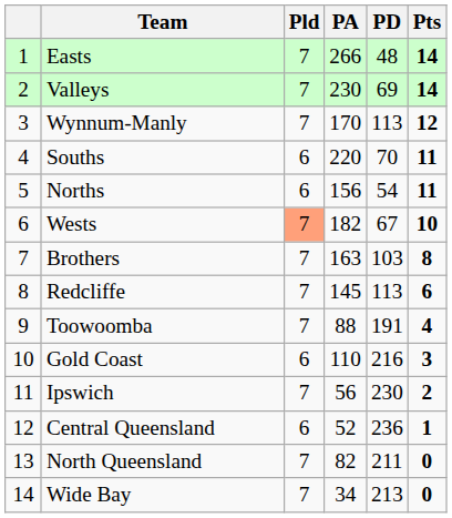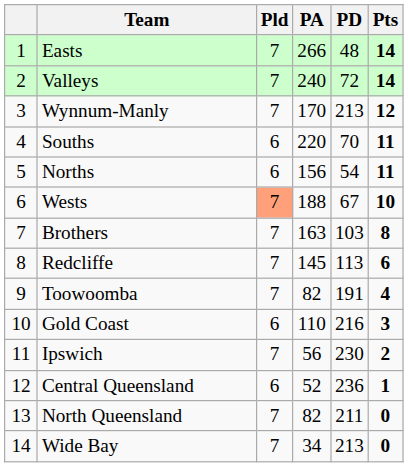 <table class="wikitable" style="text-align:center;">
 <tr>
 <th style="width:20px;"></th>
 <th width="175">Team</th>
 <th style="width:20px;">Pld</th>
 <th style="width:20px;">PA</th>
 <th style="width:20px;">PD</th>
 <th style="width:20px;"><strong>Pts</strong></th>
 </tr>
 <tr style="background:#cfc;">
 <td>1</td>
 <td style="text-align:left;"> Easts</td>
 <td>7</td>
 <td>266</td>
 <td>48</td>
 <td><strong>14</strong></td>
 </tr>
 <tr style="background:#cfc;">
 <td>2</td>
 <td style="text-align:left;"> Valleys</td>
 <td>7</td>
-<td>230</td>
-<td>69</td>
+<td>240</td>
+<td>72</td>
 <td><strong>14</strong></td>
 </tr>
 <tr>
 <td>3</td>
 <td style="text-align:left;"> Wynnum-Manly</td>
 <td>7</td>
 <td>170</td>
-<td>113</td>
+<td>213</td>
 <td><strong>12</strong></td>
 </tr>
 <tr>
 <td>4</td>
 <td style="text-align:left;"> Souths</td>
 <td>6</td>
 <td>220</td>
 <td>70</td>
 <td><strong>11</strong></td>
 </tr>
 <tr>
 <td>5</td>
 <td style="text-align:left;"> Norths</td>
 <td>6</td>
 <td>156</td>
 <td>54</td>
 <td><strong>11</strong></td>
 </tr>
 <tr>
 <td>6</td>
 <td style="text-align:left;"> Wests</td>
 <td style="background: lightsalmon;">7</td>
-<td>182</td>
+<td>188</td>
 <td>67</td>
 <td><strong>10</strong></td>
 </tr>
 <tr>
 <td>7</td>
 <td style="text-align:left;"> Brothers</td>
 <td>7</td>
 <td>163</td>
 <td>103</td>
 <td><strong>8</strong></td>
 </tr>
 <tr>
 <td>8</td>
 <td style="text-align:left;"> Redcliffe</td>
 <td>7</td>
 <td>145</td>
 <td>113</td>
 <td><strong>6</strong></td>
 </tr>
 <tr>
 <td>9</td>
 <td style="text-align:left;"> Toowoomba</td>
 <td>7</td>
-<td>88</td>
+<td>82</td>
 <td>191</td>
 <td><strong>4</strong></td>
 </tr>
 <tr>
 <td>10</td>
 <td style="text-align:left;"> Gold Coast</td>
 <td>6</td>
 <td>110</td>
 <td>216</td>
 <td><strong>3</strong></td>
 </tr>
 <tr>
 <td>11</td>
 <td style="text-align:left;"> Ipswich</td>
 <td>7</td>
 <td>56</td>
 <td>230</td>
 <td><strong>2</strong></td>
 </tr>
 <tr>
 <td>12</td>
 <td style="text-align:left;"> Central Queensland</td>
 <td>6</td>
 <td>52</td>
 <td>236</td>
 <td><strong>1</strong></td>
 </tr>
 <tr>
 <td>13</td>
 <td style="text-align:left;"> North Queensland</td>
 <td>7</td>
 <td>82</td>
 <td>211</td>
 <td><strong>0</strong></td>
 </tr>
 <tr>
 <td>14</td>
 <td style="text-align:left;"> Wide Bay</td>
 <td>7</td>
 <td>34</td>
 <td>213</td>
 <td><strong>0</strong></td>
 </tr>
 </table>
